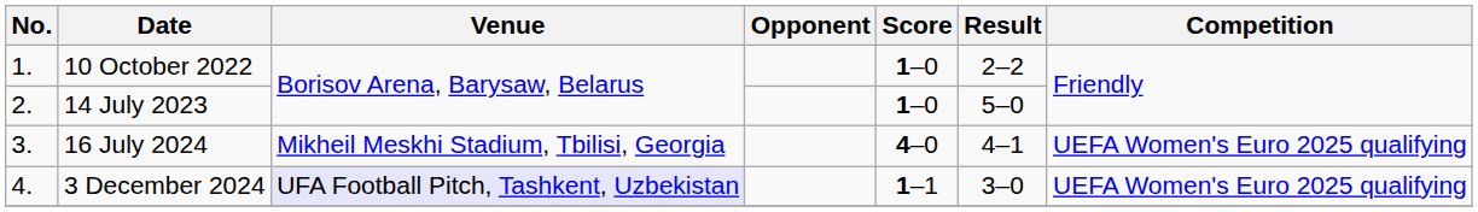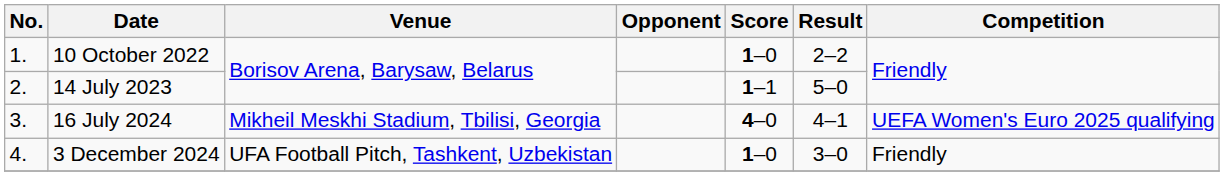 <table class="wikitable">
 <tr>
 <th>No.</th>
 <th>Date</th>
 <th>Venue</th>
 <th>Opponent</th>
 <th>Score</th>
 <th>Result</th>
 <th>Competition</th>
 </tr>
 <tr>
 <td>1.</td>
 <td>10 October 2022</td>
 <td rowspan=2><a href='#'>Borisov Arena</a>, <a href='#'>Barysaw</a>, <a href='#'>Belarus</a></td>
 <td></td>
 <td align=center><strong>1</strong>–0</td>
 <td align=center>2–2</td>
 <td rowspan=2><a href='#'>Friendly</a></td>
 </tr>
 <tr>
 <td>2.</td>
 <td>14 July 2023</td>
 <td></td>
-<td align=center><strong>1</strong>–0</td>
+<td align=center><strong>1</strong>–1</td>
 <td align=center>5–0</td>
 </tr>
 <tr>
 <td>3.</td>
 <td>16 July 2024</td>
 <td><a href='#'>Mikheil Meskhi Stadium</a>, <a href='#'>Tbilisi</a>, <a href='#'>Georgia</a></td>
 <td></td>
 <td align=center><strong>4</strong>–0</td>
 <td align=center>4–1</td>
 <td><a href='#'>UEFA Women's Euro 2025 qualifying</a></td>
 </tr>
 <tr>
 <td>4.</td>
 <td>3 December 2024</td>
-<td style="background: lavender;">UFA Football Pitch, <a href='#'>Tashkent</a>, <a href='#'>Uzbekistan</a></td>
+<td>UFA Football Pitch, <a href='#'>Tashkent</a>, <a href='#'>Uzbekistan</a></td>
 <td></td>
-<td align=center><strong>1</strong>–1</td>
+<td align=center><strong>1</strong>–0</td>
 <td align=center>3–0</td>
-<td><a href='#'>UEFA Women's Euro 2025 qualifying</a></td>
+<td>Friendly</td>
 </tr>
 <tr>
 </tr>
 </table>
